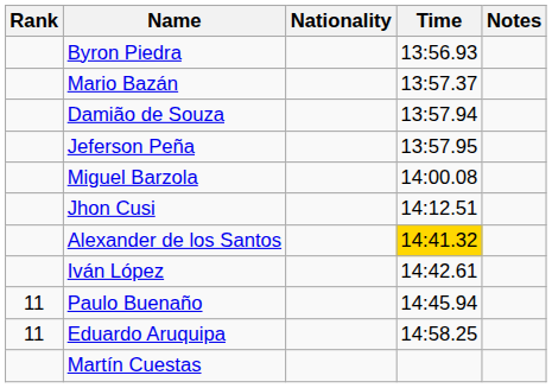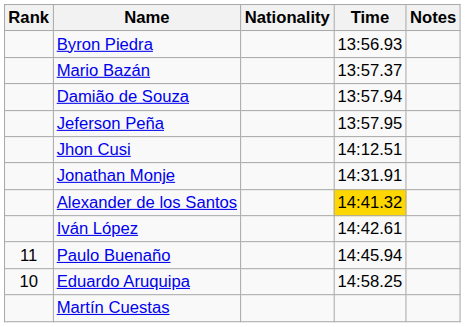 <table class="wikitable sortable" style="text-align:center">
 <tr>
 <th>Rank</th>
 <th>Name</th>
 <th>Nationality</th>
 <th>Time</th>
 <th>Notes</th>
 </tr>
 <tr>
 <td></td>
 <td align=left><a href='#'>Byron Piedra</a></td>
 <td align=left></td>
 <td>13:56.93</td>
 <td></td>
 </tr>
 <tr>
 <td></td>
 <td align=left><a href='#'>Mario Bazán</a></td>
 <td align=left></td>
 <td>13:57.37</td>
 <td></td>
 </tr>
 <tr>
 <td></td>
 <td align=left><a href='#'>Damião de Souza</a></td>
 <td align=left></td>
 <td>13:57.94</td>
 <td></td>
 </tr>
 <tr>
 <td></td>
 <td align=left><a href='#'>Jeferson Peña</a></td>
 <td align=left></td>
 <td>13:57.95</td>
 <td></td>
 </tr>
 <tr>
 <td></td>
-<td align=left><a href='#'>Miguel Barzola</a></td>
+<td align=left><a href='#'>Jhon Cusi</a></td>
 <td align=left></td>
-<td>14:00.08</td>
+<td>14:12.51</td>
 <td></td>
 </tr>
 <tr>
 <td></td>
-<td align=left><a href='#'>Jhon Cusi</a></td>
+<td align=left><a href='#'>Jonathan Monje</a></td>
 <td align=left></td>
-<td>14:12.51</td>
+<td>14:31.91</td>
 <td></td>
 </tr>
 <tr>
 <td></td>
 <td align=left><a href='#'>Alexander de los Santos</a></td>
 <td align=left></td>
 <td style="background: gold;">14:41.32</td>
 <td></td>
 </tr>
 <tr>
 <td></td>
 <td align=left><a href='#'>Iván López</a></td>
 <td align=left></td>
 <td>14:42.61</td>
 <td></td>
 </tr>
 <tr>
 <td>11</td>
 <td align=left><a href='#'>Paulo Buenaño</a></td>
 <td align=left></td>
 <td>14:45.94</td>
 <td></td>
 </tr>
 <tr>
-<td>11</td>
+<td>10</td>
 <td align=left><a href='#'>Eduardo Aruquipa</a></td>
 <td align=left></td>
 <td>14:58.25</td>
 <td></td>
 </tr>
 <tr>
 <td></td>
 <td align=left><a href='#'>Martín Cuestas</a></td>
 <td align=left></td>
 <td></td>
 <td></td>
 </tr>
 </table>
